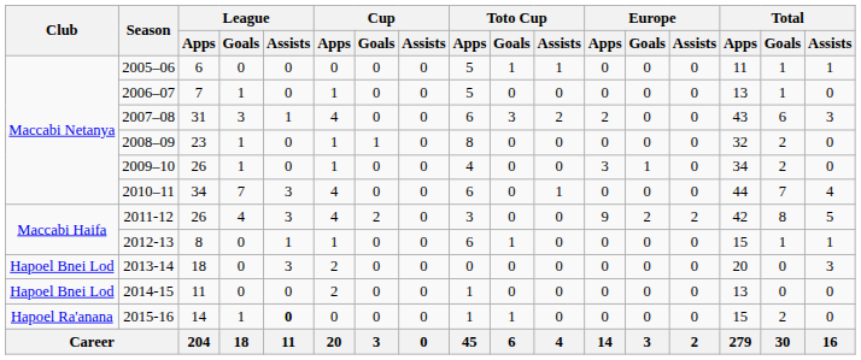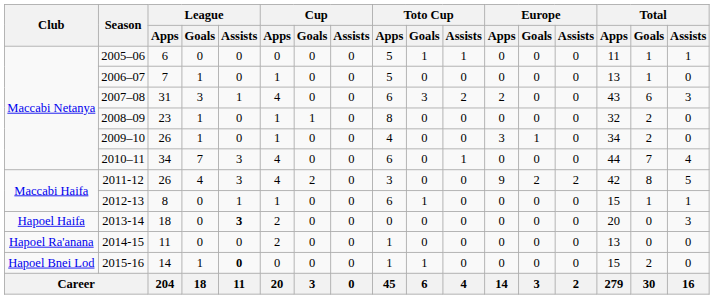 <table class="wikitable" style="font-size:90%; text-align: center;">
 <tr>
 <th rowspan="2">Club</th>
 <th rowspan="2">Season</th>
 <th colspan="3">League</th>
 <th colspan="3">Cup</th>
 <th colspan="3">Toto Cup</th>
 <th colspan="3">Europe</th>
 <th colspan="3">Total</th>
 </tr>
 <tr>
 <th>Apps</th>
 <th>Goals</th>
 <th>Assists</th>
 <th>Apps</th>
 <th>Goals</th>
 <th>Assists</th>
 <th>Apps</th>
 <th>Goals</th>
 <th>Assists</th>
 <th>Apps</th>
 <th>Goals</th>
 <th>Assists</th>
 <th>Apps</th>
 <th>Goals</th>
 <th>Assists</th>
 </tr>
 <tr |-||-||-|>
 <td rowspan="6" valign="center"><a href='#'>Maccabi Netanya</a></td>
 <td>2005–06</td>
 <td>6</td>
 <td>0</td>
 <td>0</td>
 <td>0</td>
 <td>0</td>
 <td>0</td>
 <td>5</td>
 <td>1</td>
 <td>1</td>
 <td>0</td>
 <td>0</td>
 <td>0</td>
 <td>11</td>
 <td>1</td>
 <td>1</td>
 </tr>
 <tr>
 <td>2006–07</td>
 <td>7</td>
 <td>1</td>
 <td>0</td>
 <td>1</td>
 <td>0</td>
 <td>0</td>
 <td>5</td>
 <td>0</td>
 <td>0</td>
 <td>0</td>
 <td>0</td>
 <td>0</td>
 <td>13</td>
 <td>1</td>
 <td>0</td>
 </tr>
 <tr>
 <td>2007–08</td>
 <td>31</td>
 <td>3</td>
 <td>1</td>
 <td>4</td>
 <td>0</td>
 <td>0</td>
 <td>6</td>
 <td>3</td>
 <td>2</td>
 <td>2</td>
 <td>0</td>
 <td>0</td>
 <td>43</td>
 <td>6</td>
 <td>3</td>
 </tr>
 <tr>
 <td>2008–09</td>
 <td>23</td>
 <td>1</td>
 <td>0</td>
 <td>1</td>
 <td>1</td>
 <td>0</td>
 <td>8</td>
 <td>0</td>
 <td>0</td>
 <td>0</td>
 <td>0</td>
 <td>0</td>
 <td>32</td>
 <td>2</td>
 <td>0</td>
 </tr>
 <tr>
 <td>2009–10</td>
 <td>26</td>
 <td>1</td>
 <td>0</td>
 <td>1</td>
 <td>0</td>
 <td>0</td>
 <td>4</td>
 <td>0</td>
 <td>0</td>
 <td>3</td>
 <td>1</td>
 <td>0</td>
 <td>34</td>
 <td>2</td>
 <td>0</td>
 </tr>
 <tr>
 <td>2010–11</td>
 <td>34</td>
 <td>7</td>
 <td>3</td>
 <td>4</td>
 <td>0</td>
 <td>0</td>
 <td>6</td>
 <td>0</td>
 <td>1</td>
 <td>0</td>
 <td>0</td>
 <td>0</td>
 <td>44</td>
 <td>7</td>
 <td>4</td>
 </tr>
 <tr>
 <td rowspan="2" valign="center"><a href='#'>Maccabi Haifa</a></td>
 <td>2011-12</td>
 <td>26</td>
 <td>4</td>
 <td>3</td>
 <td>4</td>
 <td>2</td>
 <td>0</td>
 <td>3</td>
 <td>0</td>
 <td>0</td>
 <td>9</td>
 <td>2</td>
 <td>2</td>
 <td>42</td>
 <td>8</td>
 <td>5</td>
 </tr>
 <tr>
 <td>2012-13</td>
 <td>8</td>
 <td>0</td>
 <td>1</td>
 <td>1</td>
 <td>0</td>
 <td>0</td>
 <td>6</td>
 <td>1</td>
 <td>0</td>
 <td>0</td>
 <td>0</td>
 <td>0</td>
 <td>15</td>
 <td>1</td>
 <td>1</td>
 </tr>
 <tr>
-<td rowspan="1" valign="center"><a href='#'>Hapoel Bnei Lod</a></td>
+<td rowspan="1" valign="center"><a href='#'>Hapoel Haifa</a></td>
 <td>2013-14</td>
 <td>18</td>
 <td>0</td>
-<td>3</td>
+<td><strong>3</strong></td>
 <td>2</td>
 <td>0</td>
 <td>0</td>
 <td>0</td>
 <td>0</td>
 <td>0</td>
 <td>0</td>
 <td>0</td>
 <td>0</td>
 <td>20</td>
 <td>0</td>
 <td>3</td>
 </tr>
 <tr>
-<td rowspan="1" valign="center"><a href='#'>Hapoel Bnei Lod</a></td>
+<td rowspan="1" valign="center"><a href='#'>Hapoel Ra'anana</a></td>
 <td>2014-15</td>
 <td>11</td>
 <td>0</td>
 <td>0</td>
 <td>2</td>
 <td>0</td>
 <td>0</td>
 <td>1</td>
 <td>0</td>
 <td>0</td>
 <td>0</td>
 <td>0</td>
 <td>0</td>
 <td>13</td>
 <td>0</td>
 <td>0</td>
 </tr>
 <tr>
-<td rowspan="1" valign="center"><a href='#'>Hapoel Ra'anana</a></td>
+<td rowspan="1" valign="center"><a href='#'>Hapoel Bnei Lod</a></td>
 <td>2015-16</td>
 <td>14</td>
 <td>1</td>
 <td><strong>0</strong></td>
 <td>0</td>
 <td>0</td>
 <td>0</td>
 <td>1</td>
 <td>1</td>
 <td>0</td>
 <td>0</td>
 <td>0</td>
 <td>0</td>
 <td>15</td>
 <td>2</td>
 <td>0</td>
 </tr>
 <tr>
 <th colspan="2" valign="center">Career</th>
 <th>204</th>
 <th>18</th>
 <th>11</th>
 <th>20</th>
 <th>3</th>
 <th>0</th>
 <th>45</th>
 <th>6</th>
 <th>4</th>
 <th>14</th>
 <th>3</th>
 <th>2</th>
 <th>279</th>
 <th>30</th>
 <th>16</th>
 </tr>
 </table>
